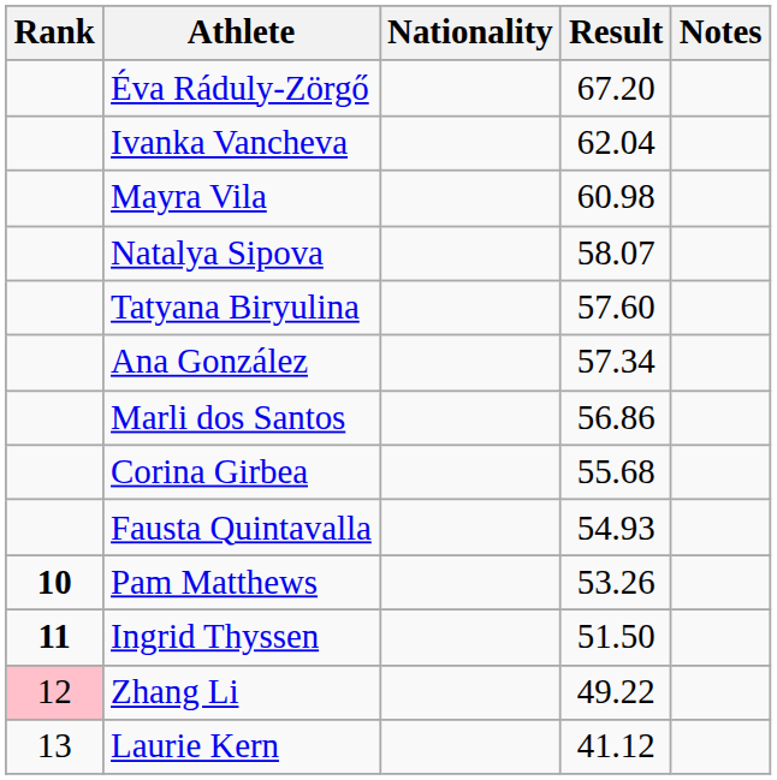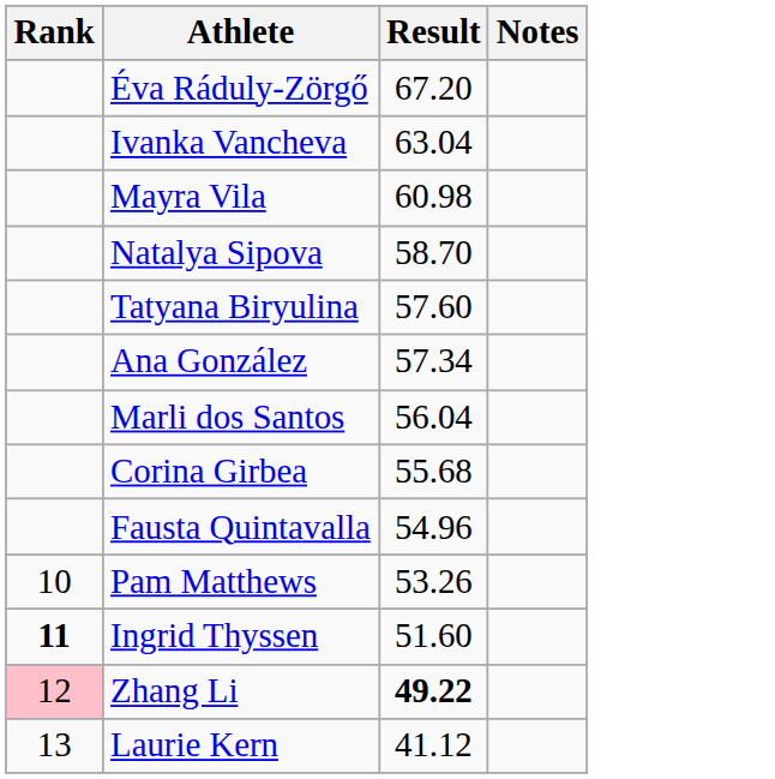 <table class="wikitable sortable" style="text-align:center">
 <tr>
 <th>Rank</th>
 <th>Athlete</th>
-<th>Nationality</th>
 <th>Result</th>
 <th>Notes</th>
 </tr>
 <tr>
 <td></td>
 <td align=left><a href='#'>Éva Ráduly-Zörgő</a></td>
-<td align=left></td>
 <td>67.20</td>
 <td></td>
 </tr>
 <tr>
 <td></td>
 <td align=left><a href='#'>Ivanka Vancheva</a></td>
-<td align=left></td>
-<td>62.04</td>
+<td>63.04</td>
 <td></td>
 </tr>
 <tr>
 <td></td>
 <td align=left><a href='#'>Mayra Vila</a></td>
-<td align=left></td>
 <td>60.98</td>
 <td></td>
 </tr>
 <tr>
 <td></td>
 <td align=left><a href='#'>Natalya Sipova</a></td>
-<td align=left></td>
-<td>58.07</td>
+<td>58.70</td>
 <td></td>
 </tr>
 <tr>
 <td></td>
 <td align=left><a href='#'>Tatyana Biryulina</a></td>
-<td align=left></td>
 <td>57.60</td>
 <td></td>
 </tr>
 <tr>
 <td></td>
 <td align=left><a href='#'>Ana González</a></td>
-<td align=left></td>
 <td>57.34</td>
 <td></td>
 </tr>
 <tr>
 <td></td>
 <td align=left><a href='#'>Marli dos Santos</a></td>
-<td align=left></td>
-<td>56.86</td>
+<td>56.04</td>
 <td></td>
 </tr>
 <tr>
 <td></td>
 <td align=left><a href='#'>Corina Girbea</a></td>
-<td align=left></td>
 <td>55.68</td>
 <td></td>
 </tr>
 <tr>
 <td></td>
 <td align=left><a href='#'>Fausta Quintavalla</a></td>
-<td align=left></td>
-<td>54.93</td>
+<td>54.96</td>
 <td></td>
 </tr>
 <tr>
-<td><strong>10</strong></td>
+<td>10</td>
 <td align=left><a href='#'>Pam Matthews</a></td>
-<td align=left></td>
 <td>53.26</td>
 <td></td>
 </tr>
 <tr>
 <td><strong>11</strong></td>
 <td align=left><a href='#'>Ingrid Thyssen</a></td>
-<td align=left></td>
-<td>51.50</td>
+<td>51.60</td>
 <td></td>
 </tr>
 <tr>
 <td style="background: pink;">12</td>
 <td align=left><a href='#'>Zhang Li</a></td>
-<td align=left></td>
-<td>49.22</td>
+<td><strong>49.22</strong></td>
 <td></td>
 </tr>
 <tr>
 <td>13</td>
 <td align=left><a href='#'>Laurie Kern</a></td>
-<td align=left></td>
 <td>41.12</td>
 <td></td>
 </tr>
 </table>
